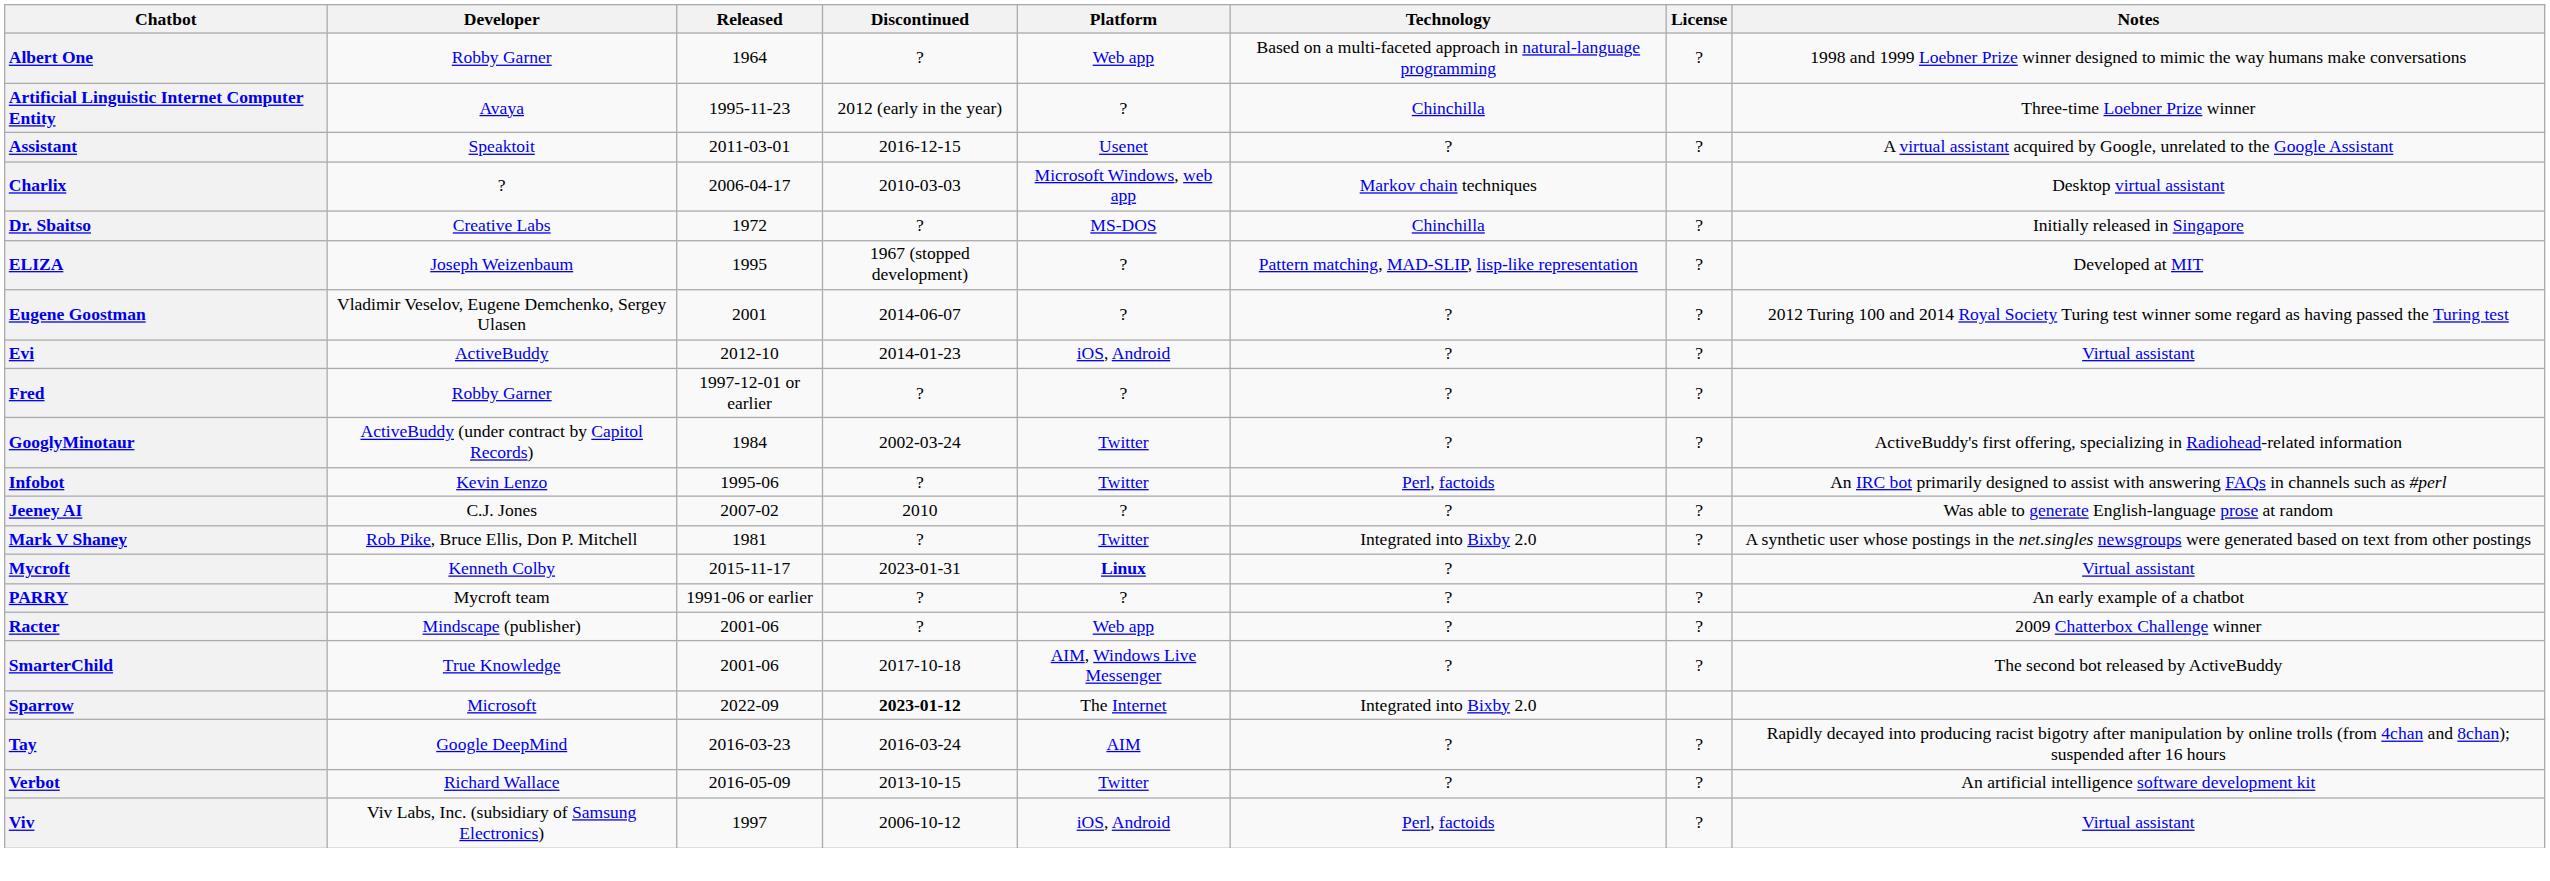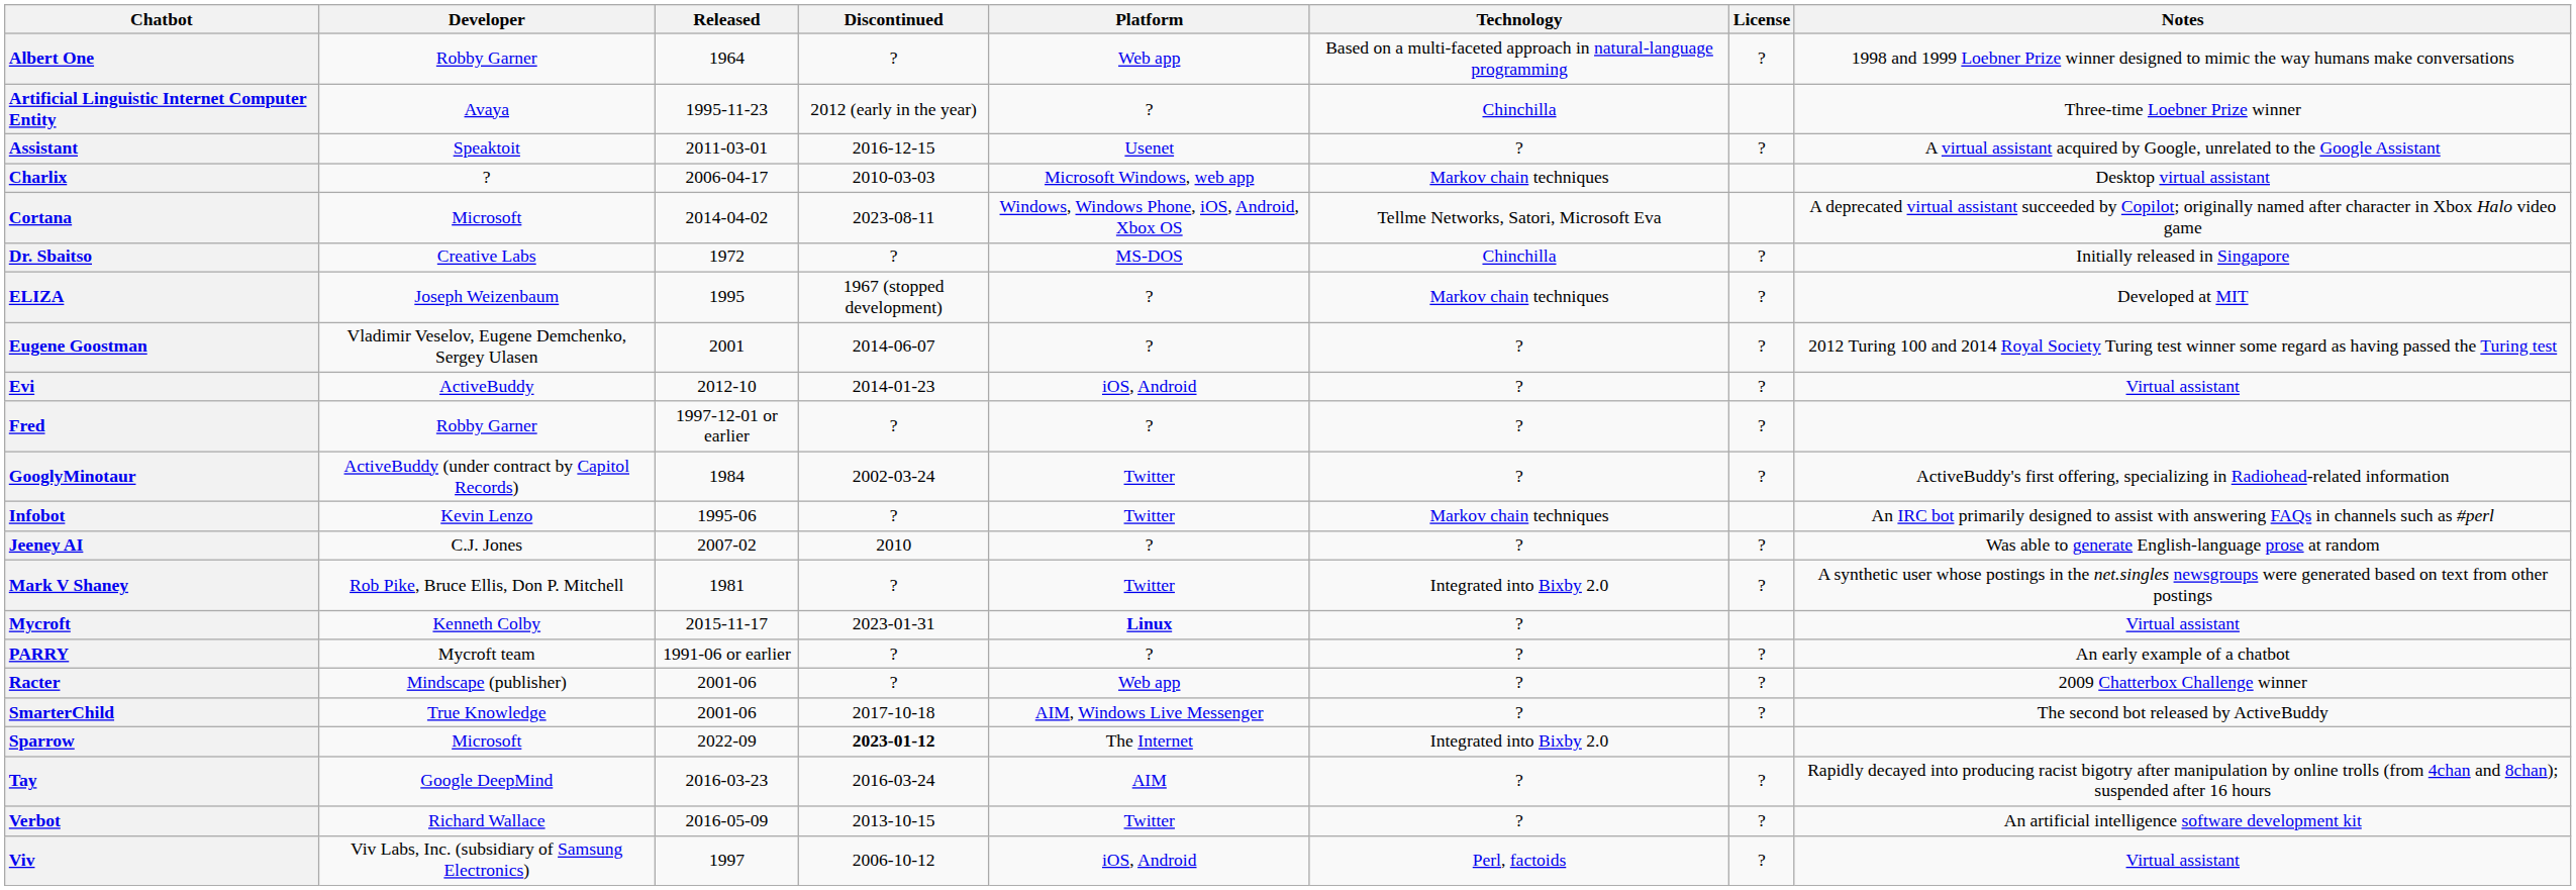 <table class="wikitable sortable" style="font-size: 85%; text-align: center; width: auto;">
 <tr>
 <th>Chatbot</th>
 <th>Developer</th>
 <th>Released</th>
 <th>Discontinued</th>
 <th>Platform</th>
 <th>Technology</th>
 <th>License</th>
 <th>Notes</th>
 </tr>
 <tr>
 <th style="text-align:left;" scope="col"><a href='#'>Albert One</a></th>
 <td><a href='#'>Robby Garner</a></td>
 <td>1964</td>
 <td>?</td>
 <td><a href='#'>Web app</a></td>
 <td>Based on a multi-faceted approach in <a href='#'>natural-language programming</a></td>
 <td>?</td>
 <td>1998 and 1999 <a href='#'>Loebner Prize</a> winner designed to mimic the way humans make conversations</td>
 </tr>
 <tr>
 <th style="text-align:left;" scope="col"><a href='#'>Artificial Linguistic Internet Computer Entity</a></th>
 <td><a href='#'>Avaya</a></td>
 <td>1995-11-23</td>
 <td>2012 (early in the year)</td>
 <td>?</td>
 <td><a href='#'>Chinchilla</a></td>
 <td></td>
 <td>Three-time <a href='#'>Loebner Prize</a> winner</td>
 </tr>
 <tr>
 <th style="text-align:left;" scope="col"><a href='#'>Assistant</a></th>
 <td><a href='#'>Speaktoit</a></td>
 <td>2011-03-01</td>
 <td>2016-12-15</td>
 <td><a href='#'>Usenet</a></td>
 <td>?</td>
 <td>?</td>
 <td>A <a href='#'>virtual assistant</a> acquired by Google, unrelated to the <a href='#'>Google Assistant</a></td>
 </tr>
 <tr>
 <th style="text-align:left;" scope="col"><a href='#'>Charlix</a></th>
 <td>?</td>
 <td>2006-04-17</td>
 <td>2010-03-03</td>
 <td><a href='#'>Microsoft Windows</a>, <a href='#'>web app</a></td>
 <td><a href='#'>Markov chain</a> techniques</td>
 <td></td>
 <td>Desktop <a href='#'>virtual assistant</a></td>
 </tr>
 <tr>
+<th style="text-align:left;" scope="col"><a href='#'>Cortana</a></th>
+<td><a href='#'>Microsoft</a></td>
+<td>2014-04-02</td>
+<td>2023-08-11</td>
+<td><a href='#'>Windows</a>, <a href='#'>Windows Phone</a>, <a href='#'>iOS</a>, <a href='#'>Android</a>, <a href='#'>Xbox OS</a></td>
+<td>Tellme Networks, Satori, Microsoft Eva</td>
+<td></td>
+<td>A deprecated <a href='#'>virtual assistant</a> succeeded by <a href='#'>Copilot</a>; originally named after character in Xbox <em>Halo</em> video game</td>
+</tr>
+<tr>
 <th style="text-align:left;" scope="col"><a href='#'>Dr. Sbaitso</a></th>
 <td><a href='#'>Creative Labs</a></td>
 <td>1972</td>
 <td>?</td>
 <td><a href='#'>MS-DOS</a></td>
 <td><a href='#'>Chinchilla</a></td>
 <td>?</td>
 <td>Initially released in <a href='#'>Singapore</a></td>
 </tr>
 <tr>
 <th style="text-align:left;" scope="col"><a href='#'>ELIZA</a></th>
 <td><a href='#'>Joseph Weizenbaum</a></td>
 <td>1995</td>
 <td>1967 (stopped development)</td>
 <td>?</td>
-<td><a href='#'>Pattern matching</a>, <a href='#'>MAD-SLIP</a>, <a href='#'>lisp-like representation</a></td>
+<td><a href='#'>Markov chain</a> techniques</td>
 <td>?</td>
 <td>Developed at <a href='#'>MIT</a></td>
 </tr>
 <tr>
 <th style="text-align:left;" scope="col"><a href='#'>Eugene Goostman</a></th>
 <td>Vladimir Veselov, Eugene Demchenko, Sergey Ulasen</td>
 <td>2001</td>
 <td>2014-06-07</td>
 <td>?</td>
 <td>?</td>
 <td>?</td>
 <td>2012 Turing 100 and 2014 <a href='#'>Royal Society</a> Turing test winner some regard as having passed the <a href='#'>Turing test</a></td>
 </tr>
 <tr>
 <th style="text-align:left;" scope="col"><a href='#'>Evi</a></th>
 <td><a href='#'>ActiveBuddy</a></td>
 <td>2012-10</td>
 <td>2014-01-23</td>
 <td><a href='#'>iOS</a>, <a href='#'>Android</a></td>
 <td>?</td>
 <td>?</td>
 <td><a href='#'>Virtual assistant</a></td>
 </tr>
 <tr>
 <th style="text-align:left;" scope="col"><a href='#'>Fred</a></th>
 <td><a href='#'>Robby Garner</a></td>
 <td>1997-12-01 or earlier</td>
 <td>?</td>
 <td>?</td>
 <td>?</td>
 <td>?</td>
 <td></td>
 </tr>
 <tr>
 <th style="text-align:left;" scope="col"><a href='#'>GooglyMinotaur</a></th>
 <td><a href='#'>ActiveBuddy</a> (under contract by <a href='#'>Capitol Records</a>)</td>
 <td>1984</td>
 <td>2002-03-24</td>
 <td><a href='#'>Twitter</a></td>
 <td>?</td>
 <td>?</td>
 <td>ActiveBuddy's first offering, specializing in <a href='#'>Radiohead</a>-related information</td>
 </tr>
 <tr>
 <th style="text-align:left;" scope="col"><a href='#'>Infobot</a></th>
 <td><a href='#'>Kevin Lenzo</a></td>
 <td>1995-06</td>
 <td>?</td>
 <td><a href='#'>Twitter</a></td>
-<td><a href='#'>Perl</a>, <a href='#'>factoids</a></td>
+<td><a href='#'>Markov chain</a> techniques</td>
 <td></td>
 <td>An <a href='#'>IRC bot</a> primarily designed to assist with answering <a href='#'>FAQs</a> in channels such as <em>#perl</em></td>
 </tr>
 <tr>
 <th style="text-align:left;" scope="col"><a href='#'>Jeeney AI</a></th>
 <td>C.J. Jones</td>
 <td>2007-02</td>
 <td>2010</td>
 <td>?</td>
 <td>?</td>
 <td>?</td>
 <td>Was able to <a href='#'>generate</a> English-language <a href='#'>prose</a> at random</td>
 </tr>
 <tr>
 <th style="text-align:left;" scope="col"><a href='#'>Mark V Shaney</a></th>
 <td><a href='#'>Rob Pike</a>, Bruce Ellis, Don P. Mitchell</td>
 <td>1981</td>
 <td>?</td>
 <td><a href='#'>Twitter</a></td>
 <td>Integrated into <a href='#'>Bixby</a> 2.0</td>
 <td>?</td>
 <td>A synthetic user whose postings in the <em>net.singles</em> <a href='#'>newsgroups</a> were generated based on text from other postings</td>
 </tr>
 <tr>
 <th style="text-align:left;" scope="col"><a href='#'>Mycroft</a></th>
 <td><a href='#'>Kenneth Colby</a></td>
 <td>2015-11-17</td>
 <td>2023-01-31</td>
 <td><strong><a href='#'>Linux</a></strong></td>
 <td>?</td>
 <td></td>
 <td><a href='#'>Virtual assistant</a></td>
 </tr>
 <tr>
 <th style="text-align:left;" scope="col"><a href='#'>PARRY</a></th>
 <td>Mycroft team</td>
 <td>1991-06 or earlier</td>
 <td>?</td>
 <td>?</td>
 <td>?</td>
 <td>?</td>
 <td>An early example of a chatbot</td>
 </tr>
 <tr>
 <th style="text-align:left;" scope="col"><a href='#'>Racter</a></th>
 <td><a href='#'>Mindscape</a> (publisher)</td>
 <td>2001-06</td>
 <td>?</td>
 <td><a href='#'>Web app</a></td>
 <td>?</td>
 <td>?</td>
 <td>2009 <a href='#'>Chatterbox Challenge</a> winner</td>
 </tr>
 <tr>
 <th style="text-align:left;" scope="col"><a href='#'>SmarterChild</a></th>
 <td><a href='#'>True Knowledge</a></td>
 <td>2001-06</td>
 <td>2017-10-18</td>
 <td><a href='#'>AIM</a>, <a href='#'>Windows Live Messenger</a></td>
 <td>?</td>
 <td>?</td>
 <td>The second bot released by ActiveBuddy</td>
 </tr>
 <tr>
 <th style="text-align:left;" scope="col"><a href='#'>Sparrow</a></th>
 <td><a href='#'>Microsoft</a></td>
 <td>2022-09</td>
 <td><strong>2023-01-12</strong></td>
 <td>The <a href='#'>Internet</a></td>
 <td>Integrated into <a href='#'>Bixby</a> 2.0</td>
 <td></td>
 <td></td>
 </tr>
 <tr>
 <th style="text-align:left;" scope="col"><a href='#'>Tay</a></th>
 <td><a href='#'>Google DeepMind</a></td>
 <td>2016-03-23</td>
 <td>2016-03-24</td>
 <td><a href='#'>AIM</a></td>
 <td>?</td>
 <td>?</td>
 <td>Rapidly decayed into producing racist bigotry after manipulation by online trolls (from <a href='#'>4chan</a> and <a href='#'>8chan</a>); suspended after 16 hours</td>
 </tr>
 <tr>
 <th style="text-align:left;" scope="col"><a href='#'>Verbot</a></th>
 <td><a href='#'>Richard Wallace</a></td>
 <td>2016-05-09</td>
 <td>2013-10-15</td>
 <td><a href='#'>Twitter</a></td>
 <td>?</td>
 <td>?</td>
 <td>An artificial intelligence <a href='#'>software development kit</a></td>
 </tr>
 <tr>
 <th style="text-align:left;" scope="col"><a href='#'>Viv</a></th>
 <td>Viv Labs, Inc. (subsidiary of <a href='#'>Samsung Electronics</a>)</td>
 <td>1997</td>
 <td>2006-10-12</td>
 <td><a href='#'>iOS</a>, <a href='#'>Android</a></td>
 <td><a href='#'>Perl</a>, <a href='#'>factoids</a></td>
 <td>?</td>
 <td><a href='#'>Virtual assistant</a></td>
 </tr>
 </table>
